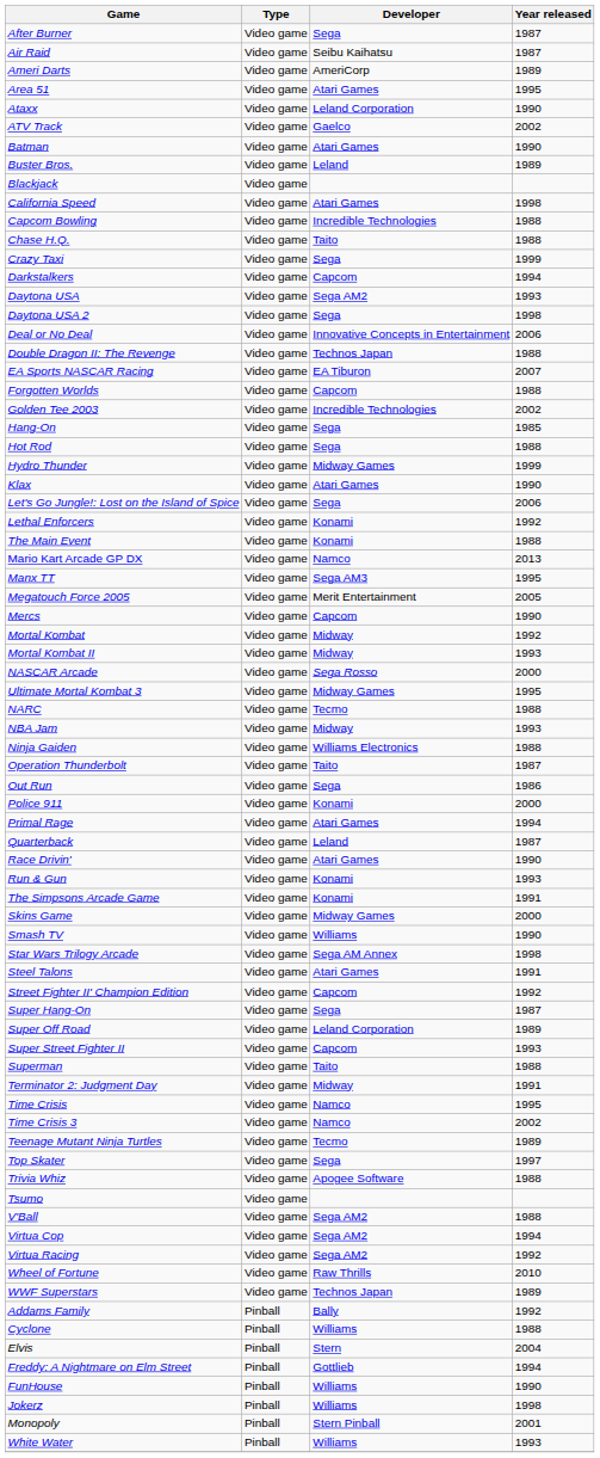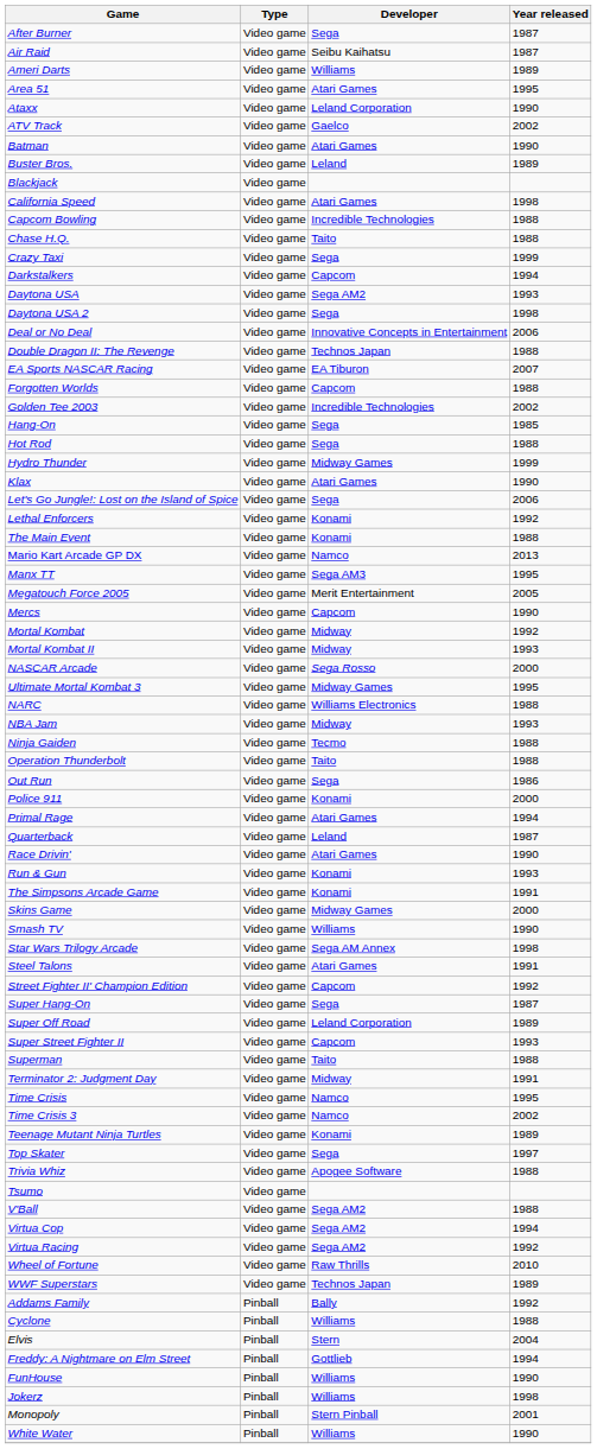 <table class="wikitable sortable">
 <tr>
 <th>Game</th>
 <th>Type</th>
 <th>Developer</th>
 <th>Year released</th>
 </tr>
 <tr>
 <td><a href='#'><em>After Burner</em></a></td>
 <td>Video game</td>
 <td><a href='#'>Sega</a></td>
 <td>1987</td>
 </tr>
 <tr>
 <td><a href='#'><em>Air Raid</em></a></td>
 <td>Video game</td>
 <td>Seibu Kaihatsu</td>
 <td>1987</td>
 </tr>
 <tr>
 <td><em><a href='#'>Ameri Darts</a></em></td>
 <td>Video game</td>
-<td>AmeriCorp</td>
+<td><a href='#'>Williams</a></td>
 <td>1989</td>
 </tr>
 <tr>
 <td><a href='#'><em>Area 51</em></a></td>
 <td>Video game</td>
 <td><a href='#'>Atari Games</a></td>
 <td>1995</td>
 </tr>
 <tr>
 <td><em><a href='#'>Ataxx</a></em></td>
 <td>Video game</td>
 <td><a href='#'>Leland Corporation</a></td>
 <td>1990</td>
 </tr>
 <tr>
 <td><em><a href='#'>ATV Track</a></em></td>
 <td>Video game</td>
 <td><a href='#'>Gaelco</a></td>
 <td>2002</td>
 </tr>
 <tr>
 <td><a href='#'><em>Batman</em></a></td>
 <td>Video game</td>
 <td><a href='#'>Atari Games</a></td>
 <td>1990</td>
 </tr>
 <tr>
 <td><em><a href='#'>Buster Bros.</a></em></td>
 <td>Video game</td>
 <td><a href='#'>Leland</a></td>
 <td>1989</td>
 </tr>
 <tr>
 <td><em><a href='#'>Blackjack</a></em></td>
 <td>Video game</td>
 <td></td>
 <td></td>
 </tr>
 <tr>
 <td><a href='#'><em>California Speed</em></a></td>
 <td>Video game</td>
 <td><a href='#'>Atari Games</a></td>
 <td>1998</td>
 </tr>
 <tr>
 <td><em><a href='#'>Capcom Bowling</a></em></td>
 <td>Video game</td>
 <td><a href='#'>Incredible Technologies</a></td>
 <td>1988</td>
 </tr>
 <tr>
 <td><em><a href='#'>Chase H.Q.</a></em></td>
 <td>Video game</td>
 <td><a href='#'>Taito</a></td>
 <td>1988</td>
 </tr>
 <tr>
 <td><em><a href='#'>Crazy Taxi</a></em></td>
 <td>Video game</td>
 <td><a href='#'>Sega</a></td>
 <td>1999</td>
 </tr>
 <tr>
 <td><em><a href='#'>Darkstalkers</a></em></td>
 <td>Video game</td>
 <td><a href='#'>Capcom</a></td>
 <td>1994</td>
 </tr>
 <tr>
 <td><a href='#'><em>Daytona USA</em></a></td>
 <td>Video game</td>
 <td><a href='#'>Sega AM2</a></td>
 <td>1993</td>
 </tr>
 <tr>
 <td><em><a href='#'>Daytona USA 2</a></em></td>
 <td>Video game</td>
 <td><a href='#'>Sega</a></td>
 <td>1998</td>
 </tr>
 <tr>
 <td><em><a href='#'>Deal or No Deal</a></em></td>
 <td>Video game</td>
 <td><a href='#'>Innovative Concepts in Entertainment</a></td>
 <td>2006</td>
 </tr>
 <tr>
 <td><em><a href='#'>Double Dragon II: The Revenge</a></em></td>
 <td>Video game</td>
 <td><a href='#'>Technos Japan</a></td>
 <td>1988</td>
 </tr>
 <tr>
 <td><em><a href='#'>EA Sports NASCAR Racing</a></em></td>
 <td>Video game</td>
 <td><a href='#'>EA Tiburon</a></td>
 <td>2007</td>
 </tr>
 <tr>
 <td><em><a href='#'>Forgotten Worlds</a></em></td>
 <td>Video game</td>
 <td><a href='#'>Capcom</a></td>
 <td>1988</td>
 </tr>
 <tr>
 <td><a href='#'><em>Golden Tee 2003</em></a></td>
 <td>Video game</td>
 <td><a href='#'>Incredible Technologies</a></td>
 <td>2002</td>
 </tr>
 <tr>
 <td><em><a href='#'>Hang-On</a></em></td>
 <td>Video game</td>
 <td><a href='#'>Sega</a></td>
 <td>1985</td>
 </tr>
 <tr>
 <td><a href='#'><em>Hot Rod</em></a></td>
 <td>Video game</td>
 <td><a href='#'>Sega</a></td>
 <td>1988</td>
 </tr>
 <tr>
 <td><em><a href='#'>Hydro Thunder</a></em></td>
 <td>Video game</td>
 <td><a href='#'>Midway Games</a></td>
 <td>1999</td>
 </tr>
 <tr>
 <td><a href='#'><em>Klax</em></a></td>
 <td>Video game</td>
 <td><a href='#'>Atari Games</a></td>
 <td>1990</td>
 </tr>
 <tr>
 <td><em><a href='#'>Let's Go Jungle!: Lost on the Island of Spice</a></em></td>
 <td>Video game</td>
 <td><a href='#'>Sega</a></td>
 <td>2006</td>
 </tr>
 <tr>
 <td><em><a href='#'>Lethal Enforcers</a></em></td>
 <td>Video game</td>
 <td><a href='#'>Konami</a></td>
 <td>1992</td>
 </tr>
 <tr>
 <td><a href='#'><em>The Main Event</em></a></td>
 <td>Video game</td>
 <td><a href='#'>Konami</a></td>
 <td>1988</td>
 </tr>
 <tr>
 <td><a href='#'>Mario Kart Arcade GP DX</a></td>
 <td>Video game</td>
 <td><a href='#'>Namco</a></td>
 <td>2013</td>
 </tr>
 <tr>
 <td><em><a href='#'>Manx TT</a></em></td>
 <td>Video game</td>
 <td><a href='#'>Sega AM3</a></td>
 <td>1995</td>
 </tr>
 <tr>
 <td><em><a href='#'>Megatouch Force 2005</a></em></td>
 <td>Video game</td>
 <td>Merit Entertainment</td>
 <td>2005</td>
 </tr>
 <tr>
 <td><em><a href='#'>Mercs</a></em></td>
 <td>Video game</td>
 <td><a href='#'>Capcom</a></td>
 <td>1990</td>
 </tr>
 <tr>
 <td><em><a href='#'>Mortal Kombat</a></em></td>
 <td>Video game</td>
 <td><a href='#'>Midway</a></td>
 <td>1992</td>
 </tr>
 <tr>
 <td><em><a href='#'>Mortal Kombat II</a></em></td>
 <td>Video game</td>
 <td><a href='#'>Midway</a></td>
 <td>1993</td>
 </tr>
 <tr>
 <td><em><a href='#'>NASCAR Arcade</a></em></td>
 <td>Video game</td>
 <td><em><a href='#'>Sega Rosso</a></em></td>
 <td>2000</td>
 </tr>
 <tr>
 <td><em><a href='#'>Ultimate Mortal Kombat 3</a></em></td>
 <td>Video game</td>
 <td><a href='#'>Midway Games</a></td>
 <td>1995</td>
 </tr>
 <tr>
 <td><a href='#'><em>NARC</em></a></td>
 <td>Video game</td>
-<td><a href='#'>Tecmo</a></td>
+<td><a href='#'>Williams Electronics</a></td>
 <td>1988</td>
 </tr>
 <tr>
 <td><em><a href='#'>NBA Jam</a></em></td>
 <td>Video game</td>
 <td><a href='#'>Midway</a></td>
 <td>1993</td>
 </tr>
 <tr>
 <td><em><a href='#'>Ninja Gaiden</a></em></td>
 <td>Video game</td>
-<td><a href='#'>Williams Electronics</a></td>
+<td><a href='#'>Tecmo</a></td>
 <td>1988</td>
 </tr>
 <tr>
 <td><em><a href='#'>Operation Thunderbolt</a></em></td>
 <td>Video game</td>
 <td><a href='#'>Taito</a></td>
-<td>1987</td>
+<td>1988</td>
 </tr>
 <tr>
 <td><em><a href='#'>Out Run</a></em></td>
 <td>Video game</td>
 <td><a href='#'>Sega</a></td>
 <td>1986</td>
 </tr>
 <tr>
 <td><em><a href='#'>Police 911</a></em></td>
 <td>Video game</td>
 <td><a href='#'>Konami</a></td>
 <td>2000</td>
 </tr>
 <tr>
 <td><em><a href='#'>Primal Rage</a></em></td>
 <td>Video game</td>
 <td><a href='#'>Atari Games</a></td>
 <td>1994</td>
 </tr>
 <tr>
 <td><a href='#'><em>Quarterback</em></a></td>
 <td>Video game</td>
 <td><a href='#'>Leland</a></td>
 <td>1987</td>
 </tr>
 <tr>
 <td><em><a href='#'>Race Drivin'</a></em></td>
 <td>Video game</td>
 <td><a href='#'>Atari Games</a></td>
 <td>1990</td>
 </tr>
 <tr>
 <td><em><a href='#'>Run & Gun</a></em></td>
 <td>Video game</td>
 <td><a href='#'>Konami</a></td>
 <td>1993</td>
 </tr>
 <tr>
 <td><em><a href='#'>The Simpsons Arcade Game</a></em></td>
 <td>Video game</td>
 <td><a href='#'>Konami</a></td>
 <td>1991</td>
 </tr>
 <tr>
 <td><a href='#'><em>Skins Game</em></a></td>
 <td>Video game</td>
 <td><a href='#'>Midway Games</a></td>
 <td>2000</td>
 </tr>
 <tr>
 <td><em><a href='#'>Smash TV</a></em></td>
 <td>Video game</td>
 <td><a href='#'>Williams</a></td>
 <td>1990</td>
 </tr>
 <tr>
 <td><em><a href='#'>Star Wars Trilogy Arcade</a></em></td>
 <td>Video game</td>
 <td><a href='#'>Sega AM Annex</a></td>
 <td>1998</td>
 </tr>
 <tr>
 <td><em><a href='#'>Steel Talons</a></em></td>
 <td>Video game</td>
 <td><a href='#'>Atari Games</a></td>
 <td>1991</td>
 </tr>
 <tr>
 <td><a href='#'><em>Street Fighter II' Champion Edition</em></a></td>
 <td>Video game</td>
 <td><a href='#'>Capcom</a></td>
 <td>1992</td>
 </tr>
 <tr>
 <td><em><a href='#'>Super Hang-On</a></em></td>
 <td>Video game</td>
 <td><a href='#'>Sega</a></td>
 <td>1987</td>
 </tr>
 <tr>
 <td><em><a href='#'>Super Off Road</a></em></td>
 <td>Video game</td>
 <td><a href='#'>Leland Corporation</a></td>
 <td>1989</td>
 </tr>
 <tr>
 <td><em><a href='#'>Super Street Fighter II</a></em></td>
 <td>Video game</td>
 <td><a href='#'>Capcom</a></td>
 <td>1993</td>
 </tr>
 <tr>
 <td><a href='#'><em>Superman</em></a></td>
 <td>Video game</td>
 <td><a href='#'>Taito</a></td>
 <td>1988</td>
 </tr>
 <tr>
 <td><a href='#'><em>Terminator 2: Judgment Day</em></a></td>
 <td>Video game</td>
 <td><a href='#'>Midway</a></td>
 <td>1991</td>
 </tr>
 <tr>
 <td><em><a href='#'>Time Crisis</a></em></td>
 <td>Video game</td>
 <td><a href='#'>Namco</a></td>
 <td>1995</td>
 </tr>
 <tr>
 <td><em><a href='#'>Time Crisis 3</a></em></td>
 <td>Video game</td>
 <td><a href='#'>Namco</a></td>
 <td>2002</td>
 </tr>
 <tr>
 <td><a href='#'><em>Teenage Mutant Ninja Turtles</em></a></td>
 <td>Video game</td>
-<td><a href='#'>Tecmo</a></td>
+<td><a href='#'>Konami</a></td>
 <td>1989</td>
 </tr>
 <tr>
 <td><em><a href='#'>Top Skater</a></em></td>
 <td>Video game</td>
 <td><a href='#'>Sega</a></td>
 <td>1997</td>
 </tr>
 <tr>
 <td><em><a href='#'>Trivia Whiz</a></em></td>
 <td>Video game</td>
 <td><a href='#'>Apogee Software</a></td>
 <td>1988</td>
 </tr>
 <tr>
 <td><em><a href='#'>Tsumo</a></em></td>
 <td>Video game</td>
 <td></td>
 <td></td>
 </tr>
 <tr>
 <td><em><a href='#'>V'Ball</a></em></td>
 <td>Video game</td>
 <td><a href='#'>Sega AM2</a></td>
 <td>1988</td>
 </tr>
 <tr>
 <td><em><a href='#'>Virtua Cop</a></em></td>
 <td>Video game</td>
 <td><a href='#'>Sega AM2</a></td>
 <td>1994</td>
 </tr>
 <tr>
 <td><em><a href='#'>Virtua Racing</a></em></td>
 <td>Video game</td>
 <td><a href='#'>Sega AM2</a></td>
 <td>1992</td>
 </tr>
 <tr>
 <td><em><a href='#'>Wheel of Fortune</a></em></td>
 <td>Video game</td>
 <td><a href='#'>Raw Thrills</a></td>
 <td>2010</td>
 </tr>
 <tr>
 <td><em><a href='#'>WWF Superstars</a></em></td>
 <td>Video game</td>
 <td><a href='#'>Technos Japan</a></td>
 <td>1989</td>
 </tr>
 <tr>
 <td><em><a href='#'>Addams Family</a></em></td>
 <td>Pinball</td>
 <td><a href='#'>Bally</a></td>
 <td>1992</td>
 </tr>
 <tr>
 <td><em><a href='#'>Cyclone</a></em></td>
 <td>Pinball</td>
 <td><a href='#'>Williams</a></td>
 <td>1988</td>
 </tr>
 <tr>
 <td><em>Elvis</em></td>
 <td>Pinball</td>
 <td><a href='#'>Stern</a></td>
 <td>2004</td>
 </tr>
 <tr>
 <td><em><a href='#'>Freddy: A Nightmare on Elm Street</a></em></td>
 <td>Pinball</td>
 <td><a href='#'>Gottlieb</a></td>
 <td>1994</td>
 </tr>
 <tr>
 <td><em><a href='#'>FunHouse</a></em></td>
 <td>Pinball</td>
 <td><a href='#'>Williams</a></td>
 <td>1990</td>
 </tr>
 <tr>
 <td><em><a href='#'>Jokerz</a></em></td>
 <td>Pinball</td>
 <td><a href='#'>Williams</a></td>
 <td>1998</td>
 </tr>
 <tr>
 <td><em>Monopoly</em></td>
 <td>Pinball</td>
 <td><a href='#'>Stern Pinball</a></td>
 <td>2001</td>
 </tr>
 <tr>
 <td><em><a href='#'>White Water</a></em></td>
 <td>Pinball</td>
 <td><a href='#'>Williams</a></td>
-<td>1993</td>
+<td>1990</td>
 </tr>
 <tr>
 </tr>
 </table>
